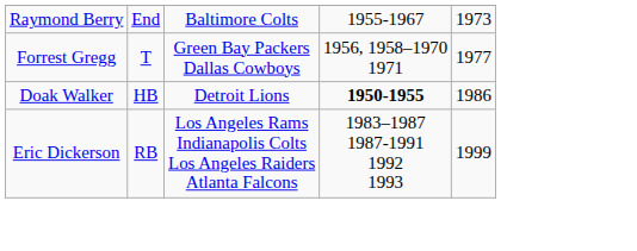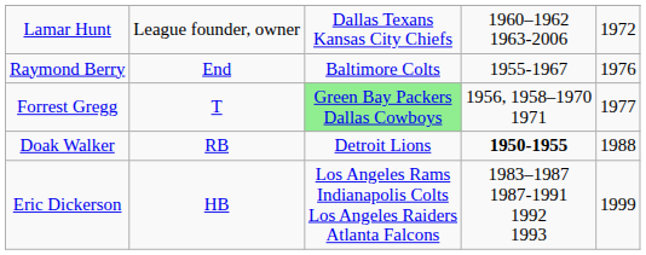 <table class="wikitable" style="text-align:center">
 <tr>
+</tr>
+<tr>
+<td><a href='#'>Lamar Hunt</a></td>
+<td>League founder, owner</td>
+<td><a href='#'>Dallas Texans</a><br><a href='#'>Kansas City Chiefs</a></td>
+<td>1960–1962<br>1963-2006</td>
+<td>1972</td>
 </tr>
 <tr>
 <td><a href='#'>Raymond Berry</a></td>
 <td><a href='#'>End</a></td>
 <td><a href='#'>Baltimore Colts</a></td>
 <td>1955-1967</td>
-<td>1973</td>
+<td>1976</td>
 </tr>
 <tr>
 <td><a href='#'>Forrest Gregg</a></td>
 <td><a href='#'>T</a></td>
-<td><a href='#'>Green Bay Packers</a><br><a href='#'>Dallas Cowboys</a></td>
+<td style="background: lightgreen;"><a href='#'>Green Bay Packers</a><br><a href='#'>Dallas Cowboys</a></td>
 <td>1956, 1958–1970<br>1971</td>
 <td>1977</td>
 </tr>
 <tr>
 <td><a href='#'>Doak Walker</a></td>
-<td><a href='#'>HB</a></td>
+<td><a href='#'>RB</a></td>
 <td><a href='#'>Detroit Lions</a></td>
 <td><strong>1950-1955</strong></td>
-<td>1986</td>
+<td>1988</td>
 </tr>
 <tr>
 <td><a href='#'>Eric Dickerson</a></td>
-<td><a href='#'>RB</a></td>
+<td><a href='#'>HB</a></td>
 <td><a href='#'>Los Angeles Rams</a><br><a href='#'>Indianapolis Colts</a><br><a href='#'>Los Angeles Raiders</a><br><a href='#'>Atlanta Falcons</a></td>
 <td>1983–1987<br>1987-1991<br>1992<br>1993</td>
 <td>1999</td>
 </tr>
 </table>
